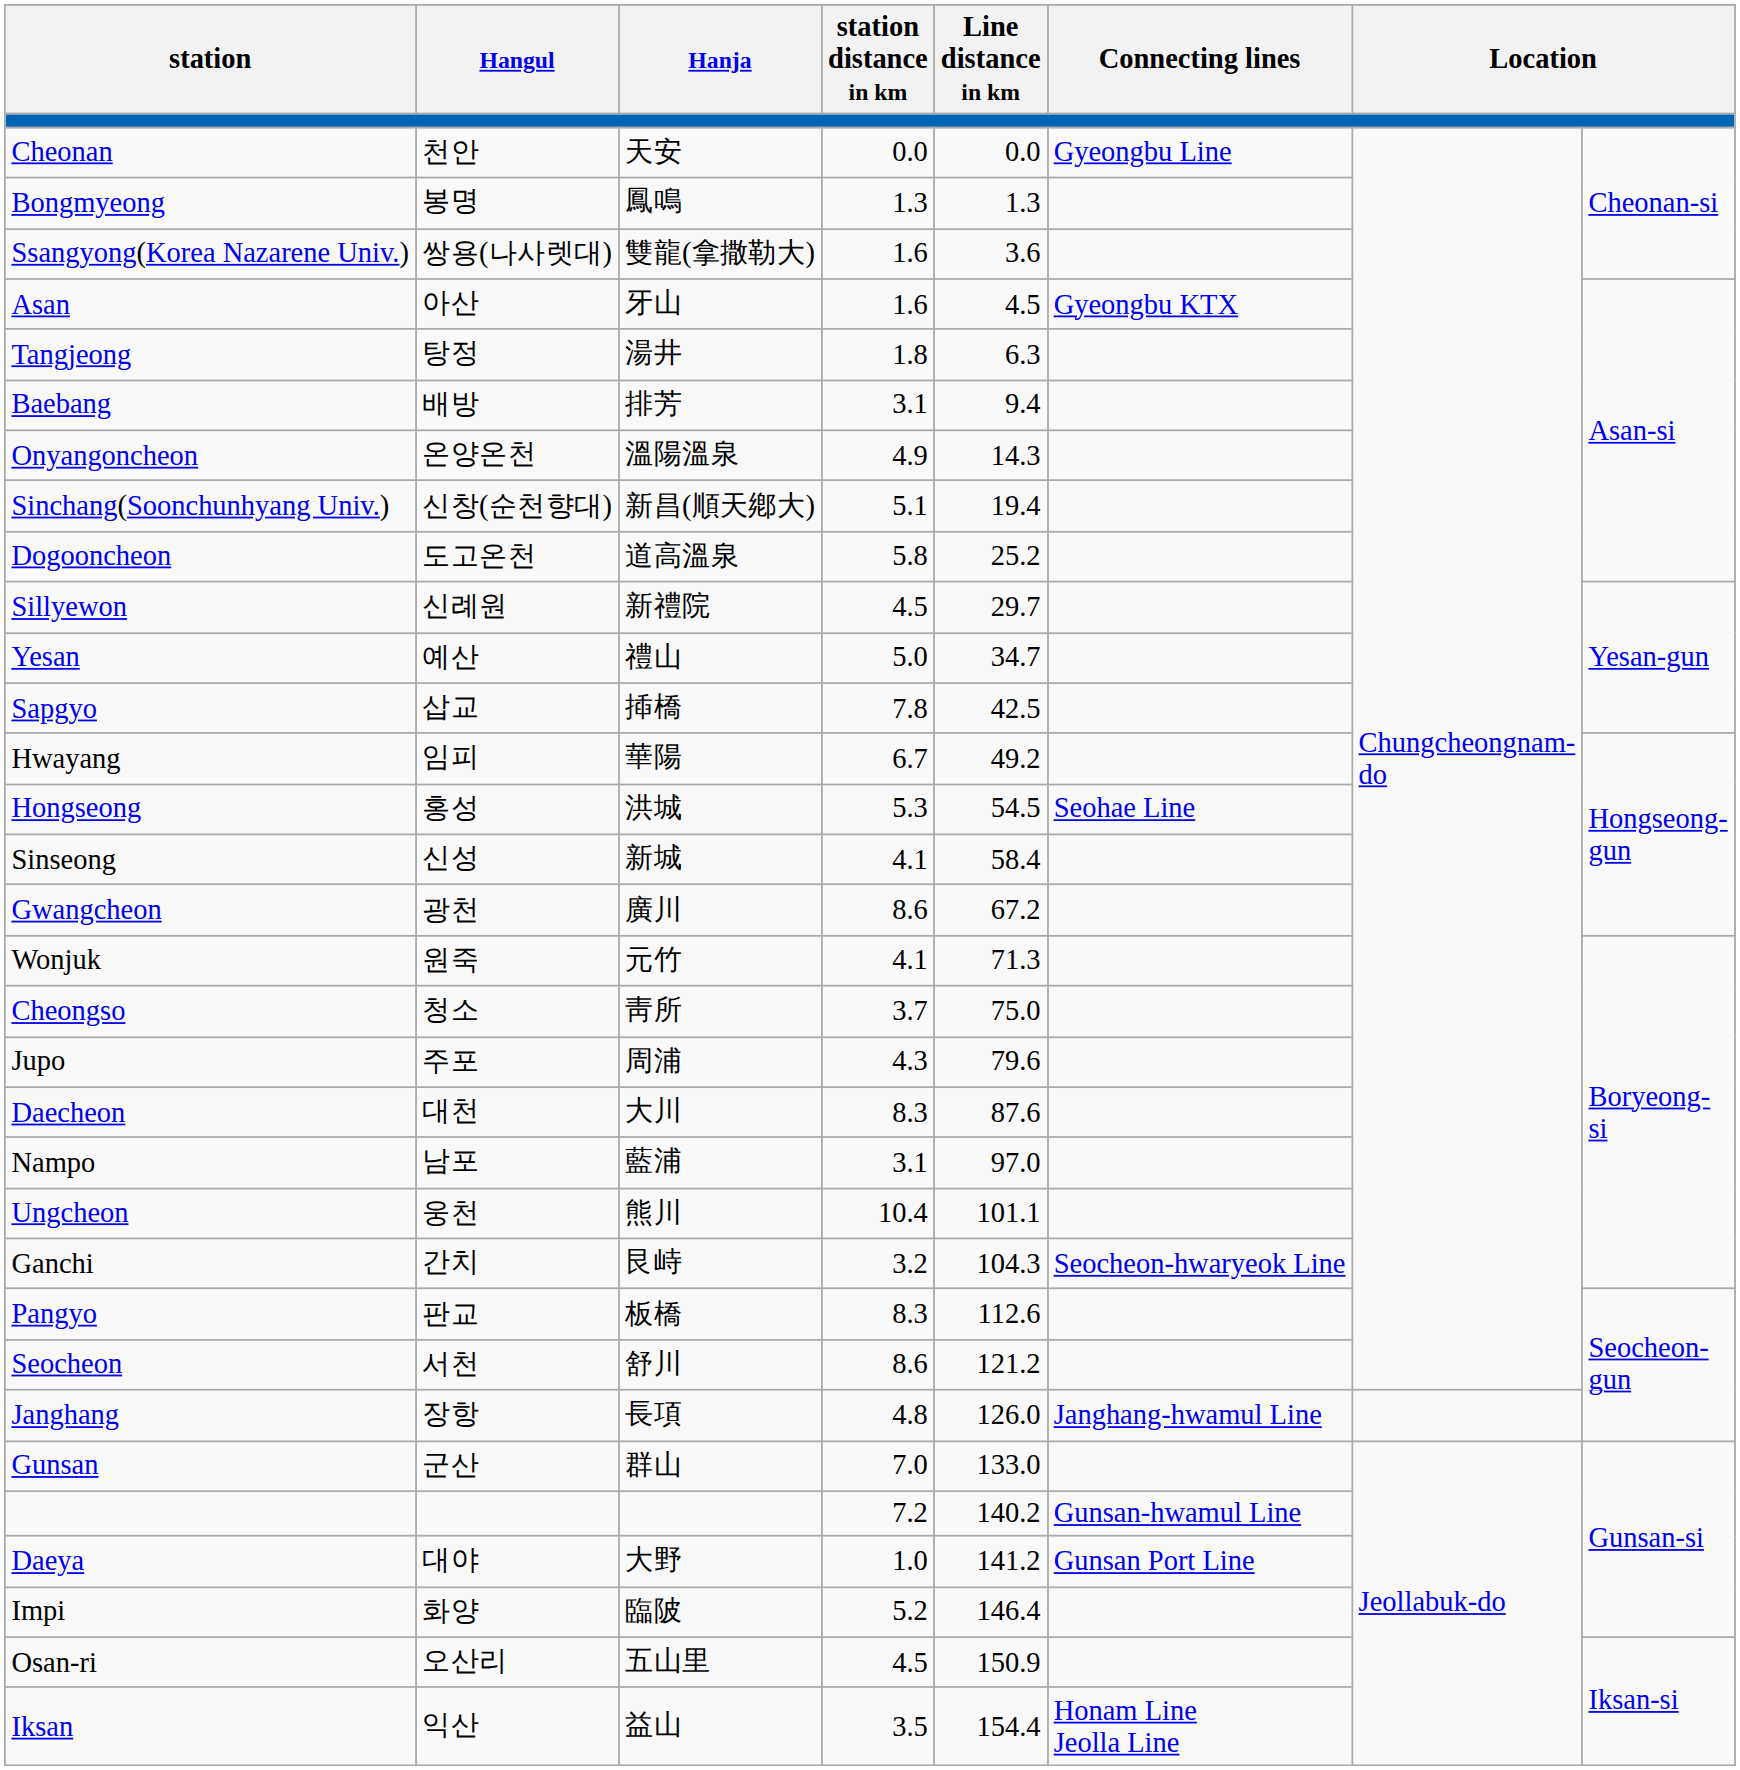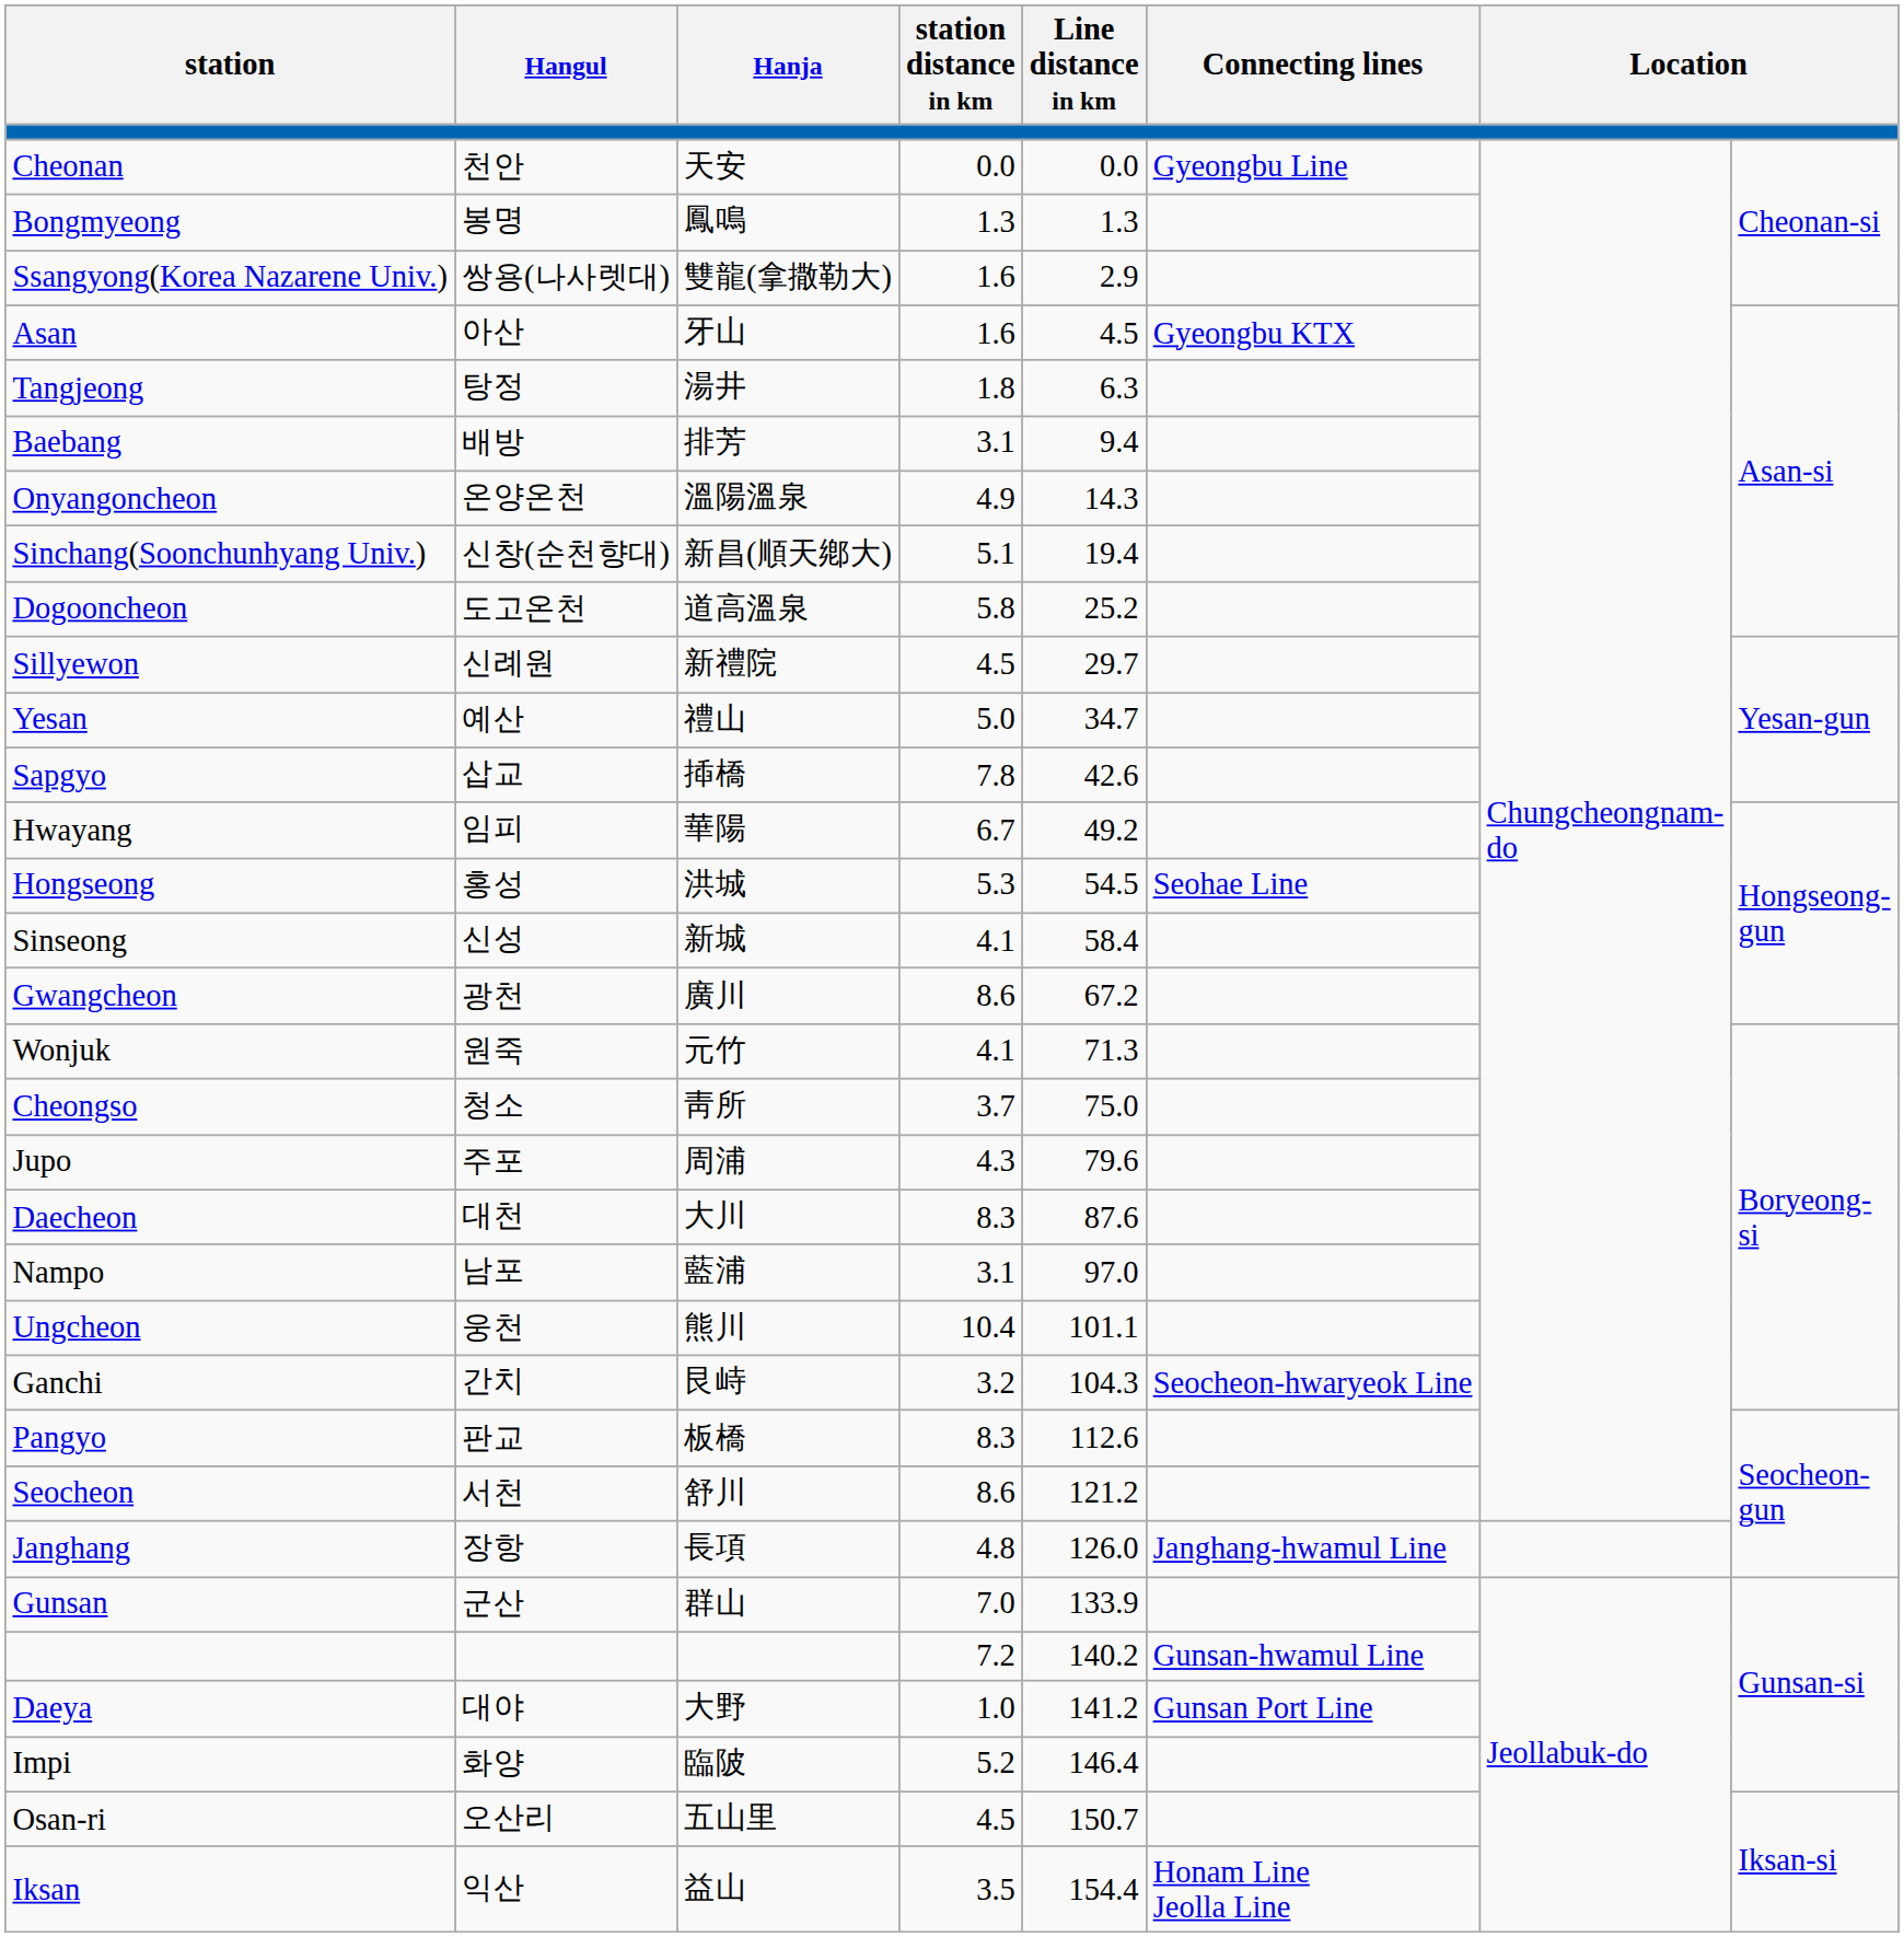 <table class=wikitable>
 <tr>
 <th>station</th>
 <th><small><a href='#'>Hangul</a></small></th>
 <th><small><a href='#'>Hanja</a></small></th>
 <th>station<br>distance<br><small>in km</small></th>
 <th>Line<br>distance<br><small>in km</small></th>
 <th>Connecting lines</th>
 <th colspan="2">Location</th>
 </tr>
 <tr style="background:#0066B3; height:2pt;">
 <td colspan="8"></td>
 </tr>
 <tr>
 <td><a href='#'>Cheonan</a></td>
 <td>천안</td>
 <td>天安</td>
 <td style="text-align: right;">0.0</td>
 <td style="text-align: right;">0.0</td>
 <td><a href='#'>Gyeongbu Line</a></td>
 <td style="width:5em;" rowspan="25"><a href='#'>Chungcheongnam-do</a></td>
 <td rowspan="3"><a href='#'>Cheonan-si</a></td>
 </tr>
 <tr>
 <td><a href='#'>Bongmyeong</a></td>
 <td>봉명</td>
 <td>鳳鳴</td>
 <td style="text-align: right;">1.3</td>
 <td style="text-align: right;">1.3</td>
 <td></td>
 </tr>
 <tr>
 <td><a href='#'>Ssangyong</a>(<a href='#'>Korea Nazarene Univ.</a>)</td>
 <td>쌍용(나사렛대)</td>
 <td>雙龍(拿撒勒大)</td>
 <td style="text-align: right;">1.6</td>
-<td style="text-align: right;">3.6</td>
+<td style="text-align: right;">2.9</td>
 <td></td>
 </tr>
 <tr>
 <td><a href='#'>Asan</a></td>
 <td>아산</td>
 <td>牙山</td>
 <td style="text-align: right;">1.6</td>
 <td style="text-align: right;">4.5</td>
 <td><a href='#'>Gyeongbu KTX</a></td>
 <td rowspan="6"><a href='#'>Asan-si</a></td>
 </tr>
 <tr>
 <td><a href='#'>Tangjeong</a></td>
 <td>탕정</td>
 <td>湯井</td>
 <td style="text-align: right;">1.8</td>
 <td style="text-align: right;">6.3</td>
 <td></td>
 </tr>
 <tr>
 <td><a href='#'>Baebang</a></td>
 <td>배방</td>
 <td>排芳</td>
 <td style="text-align: right;">3.1</td>
 <td style="text-align: right;">9.4</td>
 <td></td>
 </tr>
 <tr>
 <td><a href='#'>Onyangoncheon</a></td>
 <td>온양온천</td>
 <td>溫陽溫泉</td>
 <td style="text-align: right;">4.9</td>
 <td style="text-align: right;">14.3</td>
 <td></td>
 </tr>
 <tr>
 <td><a href='#'>Sinchang</a>(<a href='#'>Soonchunhyang Univ.</a>)</td>
 <td>신창(순천향대)</td>
 <td>新昌(順天鄕大)</td>
 <td style="text-align: right;">5.1</td>
 <td style="text-align: right;">19.4</td>
 <td></td>
 </tr>
 <tr>
 <td><a href='#'>Dogooncheon</a></td>
 <td>도고온천</td>
 <td>道高溫泉</td>
 <td style="text-align: right;">5.8</td>
 <td style="text-align: right;">25.2</td>
 <td></td>
 </tr>
 <tr>
 <td><a href='#'>Sillyewon</a></td>
 <td>신례원</td>
 <td>新禮院</td>
 <td style="text-align: right;">4.5</td>
 <td style="text-align: right;">29.7</td>
 <td></td>
 <td rowspan="3"><a href='#'>Yesan-gun</a></td>
 </tr>
 <tr>
 <td><a href='#'>Yesan</a></td>
 <td>예산</td>
 <td>禮山</td>
 <td style="text-align: right;">5.0</td>
 <td style="text-align: right;">34.7</td>
 <td></td>
 </tr>
 <tr>
 <td><a href='#'>Sapgyo</a></td>
 <td>삽교</td>
 <td>揷橋</td>
 <td style="text-align: right;">7.8</td>
-<td style="text-align: right;">42.5</td>
+<td style="text-align: right;">42.6</td>
 <td></td>
 </tr>
 <tr>
 <td>Hwayang</td>
 <td>임피</td>
 <td>華陽</td>
 <td style="text-align: right;">6.7</td>
 <td style="text-align: right;">49.2</td>
 <td></td>
 <td style="width:3em;" rowspan="4"><a href='#'>Hongseong-gun</a></td>
 </tr>
 <tr>
 <td><a href='#'>Hongseong</a></td>
 <td>홍성</td>
 <td>洪城</td>
 <td style="text-align: right;">5.3</td>
 <td style="text-align: right;">54.5</td>
 <td><a href='#'>Seohae Line</a></td>
 </tr>
 <tr>
 <td>Sinseong</td>
 <td>신성</td>
 <td>新城</td>
 <td style="text-align: right;">4.1</td>
 <td style="text-align: right;">58.4</td>
 <td></td>
 </tr>
 <tr>
 <td><a href='#'>Gwangcheon</a></td>
 <td>광천</td>
 <td>廣川</td>
 <td style="text-align: right;">8.6</td>
 <td style="text-align: right;">67.2</td>
 <td></td>
 </tr>
 <tr>
 <td>Wonjuk</td>
 <td>원죽</td>
 <td>元竹</td>
 <td style="text-align: right;">4.1</td>
 <td style="text-align: right;">71.3</td>
 <td></td>
 <td rowspan="7"><a href='#'>Boryeong-si</a></td>
 </tr>
 <tr>
 <td><a href='#'>Cheongso</a></td>
 <td>청소</td>
 <td>靑所</td>
 <td style="text-align: right;">3.7</td>
 <td style="text-align: right;">75.0</td>
 <td></td>
 </tr>
 <tr>
 <td>Jupo</td>
 <td>주포</td>
 <td>周浦</td>
 <td style="text-align: right;">4.3</td>
 <td style="text-align: right;">79.6</td>
 <td></td>
 </tr>
 <tr>
 <td><a href='#'>Daecheon</a></td>
 <td>대천</td>
 <td>大川</td>
 <td style="text-align: right;">8.3</td>
 <td style="text-align: right;">87.6</td>
 <td></td>
 </tr>
 <tr>
 <td>Nampo</td>
 <td>남포</td>
 <td>藍浦</td>
 <td style="text-align: right;">3.1</td>
 <td style="text-align: right;">97.0</td>
 <td></td>
 </tr>
 <tr>
 <td><a href='#'>Ungcheon</a></td>
 <td>웅천</td>
 <td>熊川</td>
 <td style="text-align: right;">10.4</td>
 <td style="text-align: right;">101.1</td>
 <td></td>
 </tr>
 <tr>
 <td>Ganchi</td>
 <td>간치</td>
 <td>艮峙</td>
 <td style="text-align: right;">3.2</td>
 <td style="text-align: right;">104.3</td>
 <td><a href='#'>Seocheon-hwaryeok Line</a></td>
 </tr>
 <tr>
 <td><a href='#'>Pangyo</a></td>
 <td>판교</td>
 <td>板橋</td>
 <td style="text-align: right;">8.3</td>
 <td style="text-align: right;">112.6</td>
 <td></td>
 <td style="width:3em;" rowspan="3"><a href='#'>Seocheon-gun</a></td>
 </tr>
 <tr>
 <td><a href='#'>Seocheon</a></td>
 <td>서천</td>
 <td>舒川</td>
 <td style="text-align: right;">8.6</td>
 <td style="text-align: right;">121.2</td>
 <td></td>
 </tr>
 <tr>
 <td><a href='#'>Janghang</a></td>
 <td>장항</td>
 <td>長項</td>
 <td style="text-align: right;">4.8</td>
 <td style="text-align: right;">126.0</td>
 <td><a href='#'>Janghang-hwamul Line</a></td>
 </tr>
 <tr>
 <td><a href='#'>Gunsan</a></td>
 <td>군산</td>
 <td>群山</td>
 <td style="text-align: right;">7.0</td>
-<td style="text-align: right;">133.0</td>
+<td style="text-align: right;">133.9</td>
 <td></td>
 <td rowspan="6"><a href='#'>Jeollabuk-do</a></td>
 <td rowspan="4"><a href='#'>Gunsan-si</a></td>
 </tr>
 <tr>
 <td></td>
 <td></td>
 <td></td>
 <td style="text-align: right;">7.2</td>
 <td style="text-align: right;">140.2</td>
 <td><a href='#'>Gunsan-hwamul Line</a></td>
 </tr>
 <tr>
 <td><a href='#'>Daeya</a></td>
 <td>대야</td>
 <td>大野</td>
 <td style="text-align: right;">1.0</td>
 <td style="text-align: right;">141.2</td>
 <td><a href='#'>Gunsan Port Line</a></td>
 </tr>
 <tr>
 <td>Impi</td>
 <td>화양</td>
 <td>臨陂</td>
 <td style="text-align: right;">5.2</td>
 <td style="text-align: right;">146.4</td>
 <td></td>
 </tr>
 <tr>
 <td>Osan-ri</td>
 <td>오산리</td>
 <td>五山里</td>
 <td style="text-align: right;">4.5</td>
-<td style="text-align: right;">150.9</td>
+<td style="text-align: right;">150.7</td>
 <td></td>
 <td rowspan="2"><a href='#'>Iksan-si</a></td>
 </tr>
 <tr>
 <td><a href='#'>Iksan</a></td>
 <td>익산</td>
 <td>益山</td>
 <td style="text-align: right;">3.5</td>
 <td style="text-align: right;">154.4</td>
 <td><a href='#'>Honam Line</a><br><a href='#'>Jeolla Line</a></td>
 </tr>
 </table>
